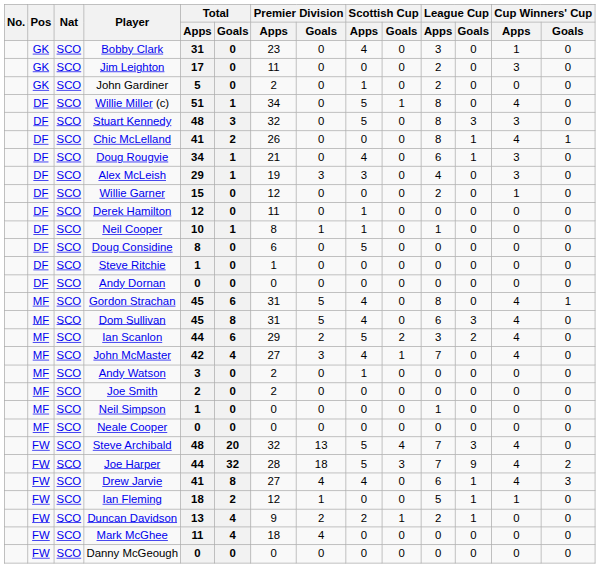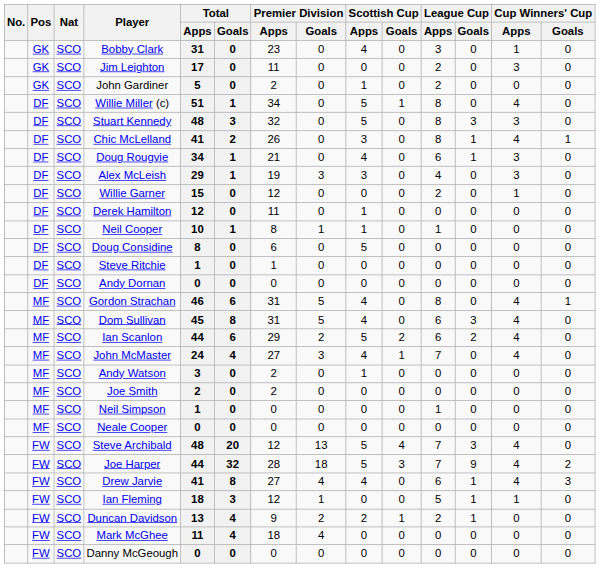 <table class="wikitable sortable" style="text-align: center;">
 <tr>
 <th rowspan="2"><abbr>No.</abbr></th>
 <th rowspan="2"><abbr>Pos</abbr></th>
 <th rowspan="2"><abbr>Nat</abbr></th>
 <th rowspan="2">Player</th>
 <th colspan="2">Total</th>
 <th colspan="2">Premier Division</th>
 <th colspan="2">Scottish Cup</th>
 <th colspan="2">League Cup</th>
 <th colspan="2">Cup Winners' Cup</th>
 </tr>
 <tr>
 <th>Apps</th>
 <th>Goals</th>
 <th>Apps</th>
 <th>Goals</th>
 <th>Apps</th>
 <th>Goals</th>
 <th>Apps</th>
 <th>Goals</th>
 <th>Apps</th>
 <th>Goals</th>
 </tr>
 <tr>
 <td></td>
 <td><a href='#'>GK</a></td>
 <td> <a href='#'>SCO</a></td>
 <td><a href='#'>Bobby Clark</a></td>
 <th>31</th>
 <th>0</th>
 <td>23</td>
 <td>0</td>
 <td>4</td>
 <td>0</td>
 <td>3</td>
 <td>0</td>
 <td>1</td>
 <td>0</td>
 </tr>
 <tr>
 <td></td>
 <td><a href='#'>GK</a></td>
 <td> <a href='#'>SCO</a></td>
 <td><a href='#'>Jim Leighton</a></td>
 <th>17</th>
 <th>0</th>
 <td>11</td>
 <td>0</td>
 <td>0</td>
 <td>0</td>
 <td>2</td>
 <td>0</td>
 <td>3</td>
 <td>0</td>
 </tr>
 <tr>
 <td></td>
 <td><a href='#'>GK</a></td>
 <td> <a href='#'>SCO</a></td>
 <td>John Gardiner</td>
 <th>5</th>
 <th>0</th>
 <td>2</td>
 <td>0</td>
 <td>1</td>
 <td>0</td>
 <td>2</td>
 <td>0</td>
 <td>0</td>
 <td>0</td>
 </tr>
 <tr>
 <td></td>
 <td><a href='#'>DF</a></td>
 <td> <a href='#'>SCO</a></td>
 <td><a href='#'>Willie Miller</a> (c)</td>
 <th>51</th>
 <th>1</th>
 <td>34</td>
 <td>0</td>
 <td>5</td>
 <td>1</td>
 <td>8</td>
 <td>0</td>
 <td>4</td>
 <td>0</td>
 </tr>
 <tr>
 <td></td>
 <td><a href='#'>DF</a></td>
 <td> <a href='#'>SCO</a></td>
 <td><a href='#'>Stuart Kennedy</a></td>
 <th>48</th>
 <th>3</th>
 <td>32</td>
 <td>0</td>
 <td>5</td>
 <td>0</td>
 <td>8</td>
 <td>3</td>
 <td>3</td>
 <td>0</td>
 </tr>
 <tr>
 <td></td>
 <td><a href='#'>DF</a></td>
 <td> <a href='#'>SCO</a></td>
 <td><a href='#'>Chic McLelland</a></td>
 <th>41</th>
 <th>2</th>
 <td>26</td>
 <td>0</td>
-<td>0</td>
+<td>3</td>
 <td>0</td>
 <td>8</td>
 <td>1</td>
 <td>4</td>
 <td>1</td>
 </tr>
 <tr>
 <td></td>
 <td><a href='#'>DF</a></td>
 <td> <a href='#'>SCO</a></td>
 <td><a href='#'>Doug Rougvie</a></td>
 <th>34</th>
 <th>1</th>
 <td>21</td>
 <td>0</td>
 <td>4</td>
 <td>0</td>
 <td>6</td>
 <td>1</td>
 <td>3</td>
 <td>0</td>
 </tr>
 <tr>
 <td></td>
 <td><a href='#'>DF</a></td>
 <td> <a href='#'>SCO</a></td>
 <td><a href='#'>Alex McLeish</a></td>
 <th>29</th>
 <th>1</th>
 <td>19</td>
 <td>3</td>
 <td>3</td>
 <td>0</td>
 <td>4</td>
 <td>0</td>
 <td>3</td>
 <td>0</td>
 </tr>
 <tr>
 <td></td>
 <td><a href='#'>DF</a></td>
 <td> <a href='#'>SCO</a></td>
 <td><a href='#'>Willie Garner</a></td>
 <th>15</th>
 <th>0</th>
 <td>12</td>
 <td>0</td>
 <td>0</td>
 <td>0</td>
 <td>2</td>
 <td>0</td>
 <td>1</td>
 <td>0</td>
 </tr>
 <tr>
 <td></td>
 <td><a href='#'>DF</a></td>
 <td> <a href='#'>SCO</a></td>
 <td><a href='#'>Derek Hamilton</a></td>
 <th>12</th>
 <th>0</th>
 <td>11</td>
 <td>0</td>
 <td>1</td>
 <td>0</td>
 <td>0</td>
 <td>0</td>
 <td>0</td>
 <td>0</td>
 </tr>
 <tr>
 <td></td>
 <td><a href='#'>DF</a></td>
 <td> <a href='#'>SCO</a></td>
 <td><a href='#'>Neil Cooper</a></td>
 <th>10</th>
 <th>1</th>
 <td>8</td>
 <td>1</td>
 <td>1</td>
 <td>0</td>
 <td>1</td>
 <td>0</td>
 <td>0</td>
 <td>0</td>
 </tr>
 <tr>
 <td></td>
 <td><a href='#'>DF</a></td>
 <td> <a href='#'>SCO</a></td>
 <td><a href='#'>Doug Considine</a></td>
 <th>8</th>
 <th>0</th>
 <td>6</td>
 <td>0</td>
 <td>5</td>
 <td>0</td>
 <td>0</td>
 <td>0</td>
 <td>0</td>
 <td>0</td>
 </tr>
 <tr>
 <td></td>
 <td><a href='#'>DF</a></td>
 <td> <a href='#'>SCO</a></td>
 <td><a href='#'>Steve Ritchie</a></td>
 <th>1</th>
 <th>0</th>
 <td>1</td>
 <td>0</td>
 <td>0</td>
 <td>0</td>
 <td>0</td>
 <td>0</td>
 <td>0</td>
 <td>0</td>
 </tr>
 <tr>
 <td></td>
 <td><a href='#'>DF</a></td>
 <td> <a href='#'>SCO</a></td>
 <td><a href='#'>Andy Dornan</a></td>
 <th>0</th>
 <th>0</th>
 <td>0</td>
 <td>0</td>
 <td>0</td>
 <td>0</td>
 <td>0</td>
 <td>0</td>
 <td>0</td>
 <td>0</td>
 </tr>
 <tr>
 <td></td>
 <td><a href='#'>MF</a></td>
 <td> <a href='#'>SCO</a></td>
 <td><a href='#'>Gordon Strachan</a></td>
-<th>45</th>
+<th>46</th>
 <th>6</th>
 <td>31</td>
 <td>5</td>
 <td>4</td>
 <td>0</td>
 <td>8</td>
 <td>0</td>
 <td>4</td>
 <td>1</td>
 </tr>
 <tr>
 <td></td>
 <td><a href='#'>MF</a></td>
 <td> <a href='#'>SCO</a></td>
 <td><a href='#'>Dom Sullivan</a></td>
 <th>45</th>
 <th>8</th>
 <td>31</td>
 <td>5</td>
 <td>4</td>
 <td>0</td>
 <td>6</td>
 <td>3</td>
 <td>4</td>
 <td>0</td>
 </tr>
 <tr>
 <td></td>
 <td><a href='#'>MF</a></td>
 <td> <a href='#'>SCO</a></td>
 <td><a href='#'>Ian Scanlon</a></td>
 <th>44</th>
 <th>6</th>
 <td>29</td>
 <td>2</td>
 <td>5</td>
 <td>2</td>
-<td>3</td>
+<td>6</td>
 <td>2</td>
 <td>4</td>
 <td>0</td>
 </tr>
 <tr>
 <td></td>
 <td><a href='#'>MF</a></td>
 <td> <a href='#'>SCO</a></td>
 <td><a href='#'>John McMaster</a></td>
-<th>42</th>
+<th>24</th>
 <th>4</th>
 <td>27</td>
 <td>3</td>
 <td>4</td>
 <td>1</td>
 <td>7</td>
 <td>0</td>
 <td>4</td>
 <td>0</td>
 </tr>
 <tr>
 <td></td>
 <td><a href='#'>MF</a></td>
 <td> <a href='#'>SCO</a></td>
 <td><a href='#'>Andy Watson</a></td>
 <th>3</th>
 <th>0</th>
 <td>2</td>
 <td>0</td>
 <td>1</td>
 <td>0</td>
 <td>0</td>
 <td>0</td>
 <td>0</td>
 <td>0</td>
 </tr>
 <tr>
 <td></td>
 <td><a href='#'>MF</a></td>
 <td> <a href='#'>SCO</a></td>
 <td><a href='#'>Joe Smith</a></td>
 <th>2</th>
 <th>0</th>
 <td>2</td>
 <td>0</td>
 <td>0</td>
 <td>0</td>
 <td>0</td>
 <td>0</td>
 <td>0</td>
 <td>0</td>
 </tr>
 <tr>
 <td></td>
 <td><a href='#'>MF</a></td>
 <td> <a href='#'>SCO</a></td>
 <td><a href='#'>Neil Simpson</a></td>
 <th>1</th>
 <th>0</th>
 <td>0</td>
 <td>0</td>
 <td>0</td>
 <td>0</td>
 <td>1</td>
 <td>0</td>
 <td>0</td>
 <td>0</td>
 </tr>
 <tr>
 <td></td>
 <td><a href='#'>MF</a></td>
 <td> <a href='#'>SCO</a></td>
 <td><a href='#'>Neale Cooper</a></td>
 <th>0</th>
 <th>0</th>
 <td>0</td>
 <td>0</td>
 <td>0</td>
 <td>0</td>
 <td>0</td>
 <td>0</td>
 <td>0</td>
 <td>0</td>
 </tr>
 <tr>
 <td></td>
 <td><a href='#'>FW</a></td>
 <td> <a href='#'>SCO</a></td>
 <td><a href='#'>Steve Archibald</a></td>
 <th>48</th>
 <th>20</th>
-<td>32</td>
+<td>12</td>
 <td>13</td>
 <td>5</td>
 <td>4</td>
 <td>7</td>
 <td>3</td>
 <td>4</td>
 <td>0</td>
 </tr>
 <tr>
 <td></td>
 <td><a href='#'>FW</a></td>
 <td> <a href='#'>SCO</a></td>
 <td><a href='#'>Joe Harper</a></td>
 <th>44</th>
 <th>32</th>
 <td>28</td>
 <td>18</td>
 <td>5</td>
 <td>3</td>
 <td>7</td>
 <td>9</td>
 <td>4</td>
 <td>2</td>
 </tr>
 <tr>
 <td></td>
 <td><a href='#'>FW</a></td>
 <td> <a href='#'>SCO</a></td>
 <td><a href='#'>Drew Jarvie</a></td>
 <th>41</th>
 <th>8</th>
 <td>27</td>
 <td>4</td>
 <td>4</td>
 <td>0</td>
 <td>6</td>
 <td>1</td>
 <td>4</td>
 <td>3</td>
 </tr>
 <tr>
 <td></td>
 <td><a href='#'>FW</a></td>
 <td> <a href='#'>SCO</a></td>
 <td><a href='#'>Ian Fleming</a></td>
 <th>18</th>
-<th>2</th>
+<th>3</th>
 <td>12</td>
 <td>1</td>
 <td>0</td>
 <td>0</td>
 <td>5</td>
 <td>1</td>
 <td>1</td>
 <td>0</td>
 </tr>
 <tr>
 <td></td>
 <td><a href='#'>FW</a></td>
 <td> <a href='#'>SCO</a></td>
 <td><a href='#'>Duncan Davidson</a></td>
 <th>13</th>
 <th>4</th>
 <td>9</td>
 <td>2</td>
 <td>2</td>
 <td>1</td>
 <td>2</td>
 <td>1</td>
 <td>0</td>
 <td>0</td>
 </tr>
 <tr>
 <td></td>
 <td><a href='#'>FW</a></td>
 <td> <a href='#'>SCO</a></td>
 <td><a href='#'>Mark McGhee</a></td>
 <th>11</th>
 <th>4</th>
 <td>18</td>
 <td>4</td>
 <td>0</td>
 <td>0</td>
 <td>0</td>
 <td>0</td>
 <td>0</td>
 <td>0</td>
 </tr>
 <tr>
 <td></td>
 <td><a href='#'>FW</a></td>
 <td> <a href='#'>SCO</a></td>
 <td>Danny McGeough</td>
 <th>0</th>
 <th>0</th>
 <td>0</td>
 <td>0</td>
 <td>0</td>
 <td>0</td>
 <td>0</td>
 <td>0</td>
 <td>0</td>
 <td>0</td>
 </tr>
 </table>
